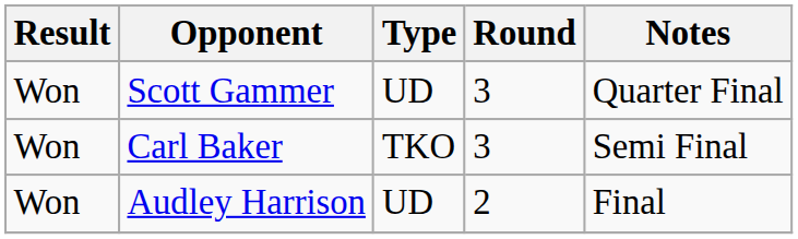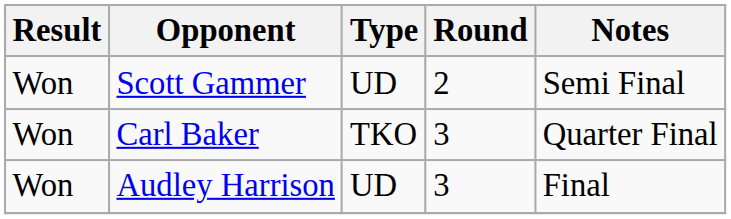 <table class="wikitable">
 <tr>
 <th>Result</th>
 <th>Opponent</th>
 <th>Type</th>
 <th>Round</th>
 <th>Notes</th>
 </tr>
 <tr>
 <td>Won</td>
 <td><a href='#'>Scott Gammer</a></td>
 <td>UD</td>
-<td>3</td>
-<td>Quarter Final</td>
+<td>2</td>
+<td>Semi Final</td>
 </tr>
 <tr>
 <td>Won</td>
 <td><a href='#'>Carl Baker</a></td>
 <td>TKO</td>
 <td>3</td>
-<td>Semi Final</td>
+<td>Quarter Final</td>
 </tr>
 <tr>
 <td>Won</td>
 <td><a href='#'>Audley Harrison</a></td>
 <td>UD</td>
-<td>2</td>
+<td>3</td>
 <td>Final</td>
 </tr>
 <tr>
 </tr>
 </table>
